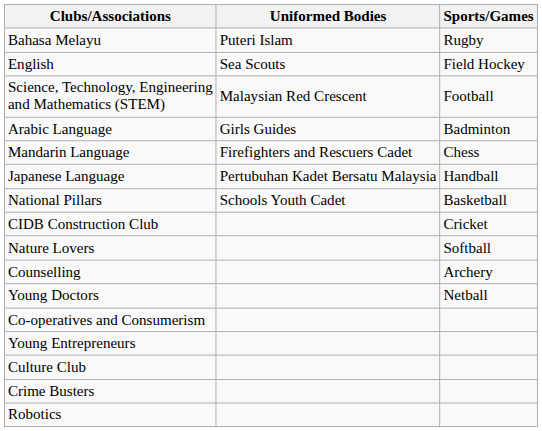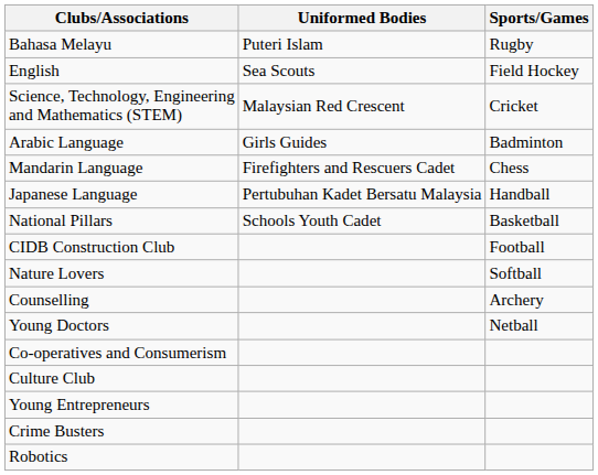 <table class="wikitable">
 <tr>
 <th>Clubs/Associations</th>
 <th>Uniformed Bodies</th>
 <th>Sports/Games</th>
 </tr>
 <tr>
 <td>Bahasa Melayu</td>
 <td>Puteri Islam</td>
 <td>Rugby</td>
 </tr>
 <tr>
 <td>English</td>
 <td>Sea Scouts</td>
 <td>Field Hockey</td>
 </tr>
 <tr>
 <td>Science, Technology, Engineering<br>and Mathematics (STEM)</td>
 <td>Malaysian Red Crescent</td>
-<td>Football</td>
+<td>Cricket</td>
 </tr>
 <tr>
 <td>Arabic Language</td>
 <td>Girls Guides</td>
 <td>Badminton</td>
 </tr>
 <tr>
 <td>Mandarin Language</td>
 <td>Firefighters and Rescuers Cadet</td>
 <td>Chess</td>
 </tr>
 <tr>
 <td>Japanese Language</td>
 <td>Pertubuhan Kadet Bersatu Malaysia</td>
 <td>Handball</td>
 </tr>
 <tr>
 <td>National Pillars</td>
 <td>Schools Youth Cadet</td>
 <td>Basketball</td>
 </tr>
 <tr>
 <td>CIDB Construction Club</td>
 <td></td>
-<td>Cricket</td>
+<td>Football</td>
 </tr>
 <tr>
 <td>Nature Lovers</td>
 <td></td>
 <td>Softball</td>
 </tr>
 <tr>
 <td>Counselling</td>
 <td></td>
 <td>Archery</td>
 </tr>
 <tr>
 <td>Young Doctors</td>
 <td></td>
 <td>Netball</td>
 </tr>
 <tr>
 <td>Co-operatives and Consumerism</td>
 <td></td>
 <td></td>
 </tr>
 <tr>
-<td>Young Entrepreneurs</td>
+<td>Culture Club</td>
 <td></td>
 <td></td>
 </tr>
 <tr>
-<td>Culture Club</td>
+<td>Young Entrepreneurs</td>
 <td></td>
 <td></td>
 </tr>
 <tr>
 <td>Crime Busters</td>
 <td></td>
 <td></td>
 </tr>
 <tr>
 <td>Robotics</td>
 <td></td>
 <td></td>
 </tr>
 </table>
